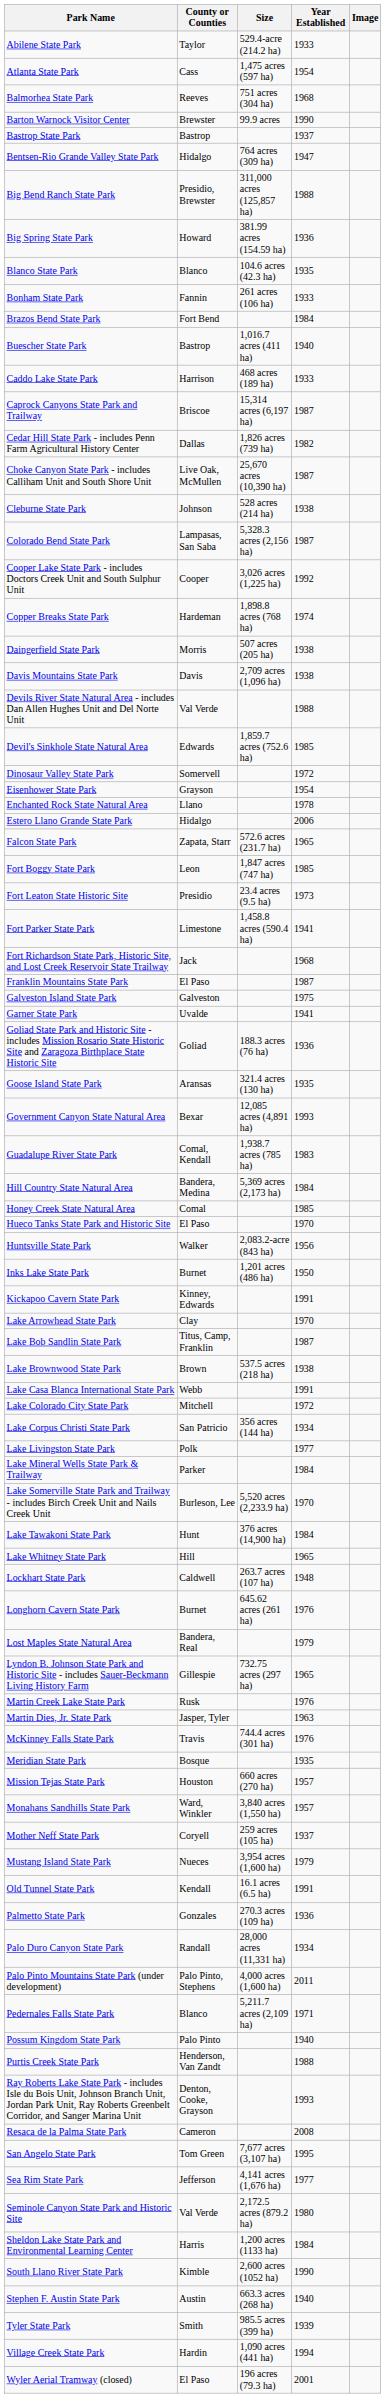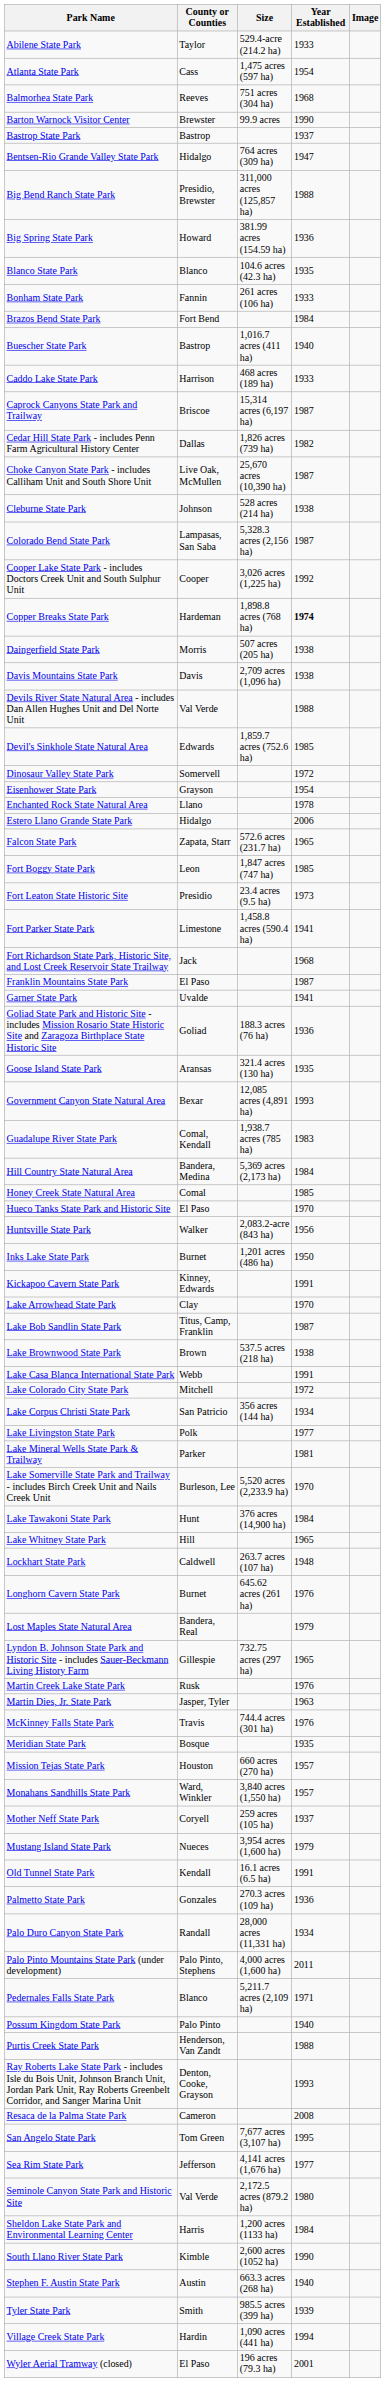 <table class="wikitable sortable">
 <tr>
 <th>Park Name</th>
 <th>County or Counties</th>
 <th data-sort-type=number>Size</th>
 <th>Year Established</th>
 <th>Image</th>
 </tr>
 <tr>
 <td><a href='#'>Abilene State Park</a></td>
 <td>Taylor</td>
 <td>529.4-acre (214.2 ha)</td>
 <td>1933</td>
 <td></td>
 </tr>
 <tr>
 <td><a href='#'>Atlanta State Park</a></td>
 <td>Cass</td>
 <td>1,475 acres (597 ha)</td>
 <td>1954</td>
 <td></td>
 </tr>
 <tr>
 <td><a href='#'>Balmorhea State Park</a></td>
 <td>Reeves</td>
 <td>751 acres (304 ha)</td>
 <td>1968</td>
 <td></td>
 </tr>
 <tr>
 <td><a href='#'>Barton Warnock Visitor Center</a></td>
 <td>Brewster</td>
 <td>99.9 acres</td>
 <td>1990</td>
 <td></td>
 </tr>
 <tr>
 <td><a href='#'>Bastrop State Park</a></td>
 <td>Bastrop</td>
 <td></td>
 <td>1937</td>
 <td></td>
 </tr>
 <tr>
 <td><a href='#'>Bentsen-Rio Grande Valley State Park</a></td>
 <td>Hidalgo</td>
 <td>764 acres (309 ha)</td>
 <td>1947</td>
 <td></td>
 </tr>
 <tr>
 <td><a href='#'>Big Bend Ranch State Park</a></td>
 <td>Presidio, Brewster</td>
 <td>311,000 acres (125,857 ha)</td>
 <td>1988</td>
 <td></td>
 </tr>
 <tr>
 <td><a href='#'>Big Spring State Park</a></td>
 <td>Howard</td>
 <td>381.99 acres (154.59 ha)</td>
 <td>1936</td>
 <td></td>
 </tr>
 <tr>
 <td><a href='#'>Blanco State Park</a></td>
 <td>Blanco</td>
 <td>104.6 acres (42.3 ha)</td>
 <td>1935</td>
 <td></td>
 </tr>
 <tr>
 <td><a href='#'>Bonham State Park</a></td>
 <td>Fannin</td>
 <td>261 acres (106 ha)</td>
 <td>1933</td>
 <td></td>
 </tr>
 <tr>
 <td><a href='#'>Brazos Bend State Park</a></td>
 <td>Fort Bend</td>
 <td></td>
 <td>1984</td>
 <td></td>
 </tr>
 <tr>
 <td><a href='#'>Buescher State Park</a></td>
 <td>Bastrop</td>
 <td>1,016.7 acres (411 ha)</td>
 <td>1940</td>
 <td></td>
 </tr>
 <tr>
 <td><a href='#'>Caddo Lake State Park</a></td>
 <td>Harrison</td>
 <td>468 acres (189 ha)</td>
 <td>1933</td>
 <td></td>
 </tr>
 <tr>
 <td><a href='#'>Caprock Canyons State Park and Trailway</a></td>
 <td>Briscoe</td>
 <td>15,314 acres (6,197 ha)</td>
 <td>1987</td>
 <td></td>
 </tr>
 <tr>
 <td><a href='#'>Cedar Hill State Park</a> - includes Penn Farm Agricultural History Center</td>
 <td>Dallas</td>
 <td>1,826 acres (739 ha)</td>
 <td>1982</td>
 <td></td>
 </tr>
 <tr>
 <td><a href='#'>Choke Canyon State Park</a> - includes Calliham Unit and South Shore Unit</td>
 <td>Live Oak, McMullen</td>
 <td>25,670 acres (10,390 ha)</td>
 <td>1987</td>
 <td></td>
 </tr>
 <tr>
 <td><a href='#'>Cleburne State Park</a></td>
 <td>Johnson</td>
 <td>528 acres (214 ha)</td>
 <td>1938</td>
 <td></td>
 </tr>
 <tr>
 <td><a href='#'>Colorado Bend State Park</a></td>
 <td>Lampasas, San Saba</td>
 <td>5,328.3 acres (2,156 ha)</td>
 <td>1987</td>
 <td></td>
 </tr>
 <tr>
 <td><a href='#'>Cooper Lake State Park</a> - includes Doctors Creek Unit and South Sulphur Unit</td>
 <td>Cooper</td>
 <td>3,026 acres (1,225 ha)</td>
 <td>1992</td>
 <td></td>
 </tr>
 <tr>
 <td><a href='#'>Copper Breaks State Park</a></td>
 <td>Hardeman</td>
 <td>1,898.8 acres (768 ha)</td>
-<td>1974</td>
+<td><strong>1974</strong></td>
 <td></td>
 </tr>
 <tr>
 <td><a href='#'>Daingerfield State Park</a></td>
 <td>Morris</td>
 <td>507 acres (205 ha)</td>
 <td>1938</td>
 <td></td>
 </tr>
 <tr>
 <td><a href='#'>Davis Mountains State Park</a></td>
 <td>Davis</td>
 <td>2,709 acres (1,096 ha)</td>
 <td>1938</td>
 <td></td>
 </tr>
 <tr>
 <td><a href='#'>Devils River State Natural Area</a> - includes Dan Allen Hughes Unit and Del Norte Unit</td>
 <td>Val Verde</td>
 <td></td>
 <td>1988</td>
 <td></td>
 </tr>
 <tr>
 <td><a href='#'>Devil's Sinkhole State Natural Area</a></td>
 <td>Edwards</td>
 <td>1,859.7 acres (752.6 ha)</td>
 <td>1985</td>
 <td></td>
 </tr>
 <tr>
 <td><a href='#'>Dinosaur Valley State Park</a></td>
 <td>Somervell</td>
 <td></td>
 <td>1972</td>
 <td></td>
 </tr>
 <tr>
 <td><a href='#'>Eisenhower State Park</a></td>
 <td>Grayson</td>
 <td></td>
 <td>1954</td>
 <td></td>
 </tr>
 <tr>
 <td><a href='#'>Enchanted Rock State Natural Area</a></td>
 <td>Llano</td>
 <td></td>
 <td>1978</td>
 <td></td>
 </tr>
 <tr>
 <td><a href='#'>Estero Llano Grande State Park</a></td>
 <td>Hidalgo</td>
 <td></td>
 <td>2006</td>
 <td></td>
 </tr>
 <tr>
 <td><a href='#'>Falcon State Park</a></td>
 <td>Zapata, Starr</td>
 <td>572.6 acres (231.7 ha)</td>
 <td>1965</td>
 </tr>
 <tr>
 <td><a href='#'>Fort Boggy State Park</a></td>
 <td>Leon</td>
 <td>1,847 acres (747 ha)</td>
 <td>1985</td>
 <td></td>
 </tr>
 <tr>
 <td><a href='#'>Fort Leaton State Historic Site</a></td>
 <td>Presidio</td>
 <td>23.4 acres (9.5 ha)</td>
 <td>1973</td>
 <td></td>
 </tr>
 <tr>
 <td><a href='#'>Fort Parker State Park</a></td>
 <td>Limestone</td>
 <td>1,458.8 acres (590.4 ha)</td>
 <td>1941</td>
 <td></td>
 </tr>
 <tr>
 <td><a href='#'>Fort Richardson State Park, Historic Site, and Lost Creek Reservoir State Trailway</a></td>
 <td>Jack</td>
 <td></td>
 <td>1968</td>
 <td></td>
 </tr>
 <tr>
 <td><a href='#'>Franklin Mountains State Park</a></td>
 <td>El Paso</td>
 <td></td>
 <td>1987</td>
-<td></td>
-</tr>
-<tr>
-<td><a href='#'>Galveston Island State Park</a></td>
-<td>Galveston</td>
-<td></td>
-<td>1975</td>
 <td></td>
 </tr>
 <tr>
 <td><a href='#'>Garner State Park</a></td>
 <td>Uvalde</td>
 <td></td>
 <td>1941</td>
 <td></td>
 </tr>
 <tr>
 <td><a href='#'>Goliad State Park and Historic Site</a> - includes <a href='#'>Mission Rosario State Historic Site</a> and <a href='#'>Zaragoza Birthplace State Historic Site</a></td>
 <td>Goliad</td>
 <td>188.3 acres (76 ha)</td>
 <td>1936</td>
 <td></td>
 </tr>
 <tr>
 <td><a href='#'>Goose Island State Park</a></td>
 <td>Aransas</td>
 <td>321.4 acres (130 ha)</td>
 <td>1935</td>
 <td></td>
 </tr>
 <tr>
 <td><a href='#'>Government Canyon State Natural Area</a></td>
 <td>Bexar</td>
 <td>12,085 acres (4,891 ha)</td>
 <td>1993</td>
 <td></td>
 </tr>
 <tr>
 <td><a href='#'>Guadalupe River State Park</a></td>
 <td>Comal, Kendall</td>
 <td>1,938.7 acres (785 ha)</td>
 <td>1983</td>
 <td></td>
 </tr>
 <tr>
 <td><a href='#'>Hill Country State Natural Area</a></td>
 <td>Bandera, Medina</td>
 <td>5,369 acres (2,173 ha)</td>
 <td>1984</td>
 <td></td>
 </tr>
 <tr>
 <td><a href='#'>Honey Creek State Natural Area</a></td>
 <td>Comal</td>
 <td></td>
 <td>1985</td>
 <td></td>
 </tr>
 <tr>
 <td><a href='#'>Hueco Tanks State Park and Historic Site</a></td>
 <td>El Paso</td>
 <td></td>
 <td>1970</td>
 <td></td>
 </tr>
 <tr>
 <td><a href='#'>Huntsville State Park</a></td>
 <td>Walker</td>
 <td>2,083.2-acre (843 ha)</td>
 <td>1956</td>
 <td></td>
 </tr>
 <tr>
 <td><a href='#'>Inks Lake State Park</a></td>
 <td>Burnet</td>
 <td>1,201 acres (486 ha)</td>
 <td>1950</td>
 <td></td>
 </tr>
 <tr>
 <td><a href='#'>Kickapoo Cavern State Park</a></td>
 <td>Kinney, Edwards</td>
 <td></td>
 <td>1991</td>
 <td></td>
 </tr>
 <tr>
 <td><a href='#'>Lake Arrowhead State Park</a></td>
 <td>Clay</td>
 <td></td>
 <td>1970</td>
 <td></td>
 </tr>
 <tr>
 <td><a href='#'>Lake Bob Sandlin State Park</a></td>
 <td>Titus, Camp, Franklin</td>
 <td></td>
 <td>1987</td>
 <td></td>
 </tr>
 <tr>
 <td><a href='#'>Lake Brownwood State Park</a></td>
 <td>Brown</td>
 <td>537.5 acres (218 ha)</td>
 <td>1938</td>
 <td></td>
 </tr>
 <tr>
 <td><a href='#'>Lake Casa Blanca International State Park</a></td>
 <td>Webb</td>
 <td></td>
 <td>1991</td>
 <td></td>
 </tr>
 <tr>
 <td><a href='#'>Lake Colorado City State Park</a></td>
 <td>Mitchell</td>
 <td></td>
 <td>1972</td>
 <td></td>
 </tr>
 <tr>
 <td><a href='#'>Lake Corpus Christi State Park</a></td>
 <td>San Patricio</td>
 <td>356 acres (144 ha)</td>
 <td>1934</td>
 <td></td>
 </tr>
 <tr>
 <td><a href='#'>Lake Livingston State Park</a></td>
 <td>Polk</td>
 <td></td>
 <td>1977</td>
 <td></td>
 </tr>
 <tr>
 <td><a href='#'>Lake Mineral Wells State Park & Trailway</a></td>
 <td>Parker</td>
 <td></td>
-<td>1984</td>
+<td>1981</td>
 <td></td>
 </tr>
 <tr>
 <td><a href='#'>Lake Somerville State Park and Trailway</a> - includes Birch Creek Unit and Nails Creek Unit</td>
 <td>Burleson, Lee</td>
 <td>5,520 acres (2,233.9 ha)</td>
 <td>1970</td>
 <td></td>
 </tr>
 <tr>
 <td><a href='#'>Lake Tawakoni State Park</a></td>
 <td>Hunt</td>
 <td>376 acres (14,900 ha)</td>
 <td>1984</td>
 <td></td>
 </tr>
 <tr>
 <td><a href='#'>Lake Whitney State Park</a></td>
 <td>Hill</td>
 <td></td>
 <td>1965</td>
 <td></td>
 </tr>
 <tr>
 <td><a href='#'>Lockhart State Park</a></td>
 <td>Caldwell</td>
 <td>263.7 acres (107 ha)</td>
 <td>1948</td>
 <td></td>
 </tr>
 <tr>
 <td><a href='#'>Longhorn Cavern State Park</a></td>
 <td>Burnet</td>
 <td>645.62 acres (261 ha)</td>
 <td>1976</td>
 <td></td>
 </tr>
 <tr>
 <td><a href='#'>Lost Maples State Natural Area</a></td>
 <td>Bandera, Real</td>
 <td></td>
 <td>1979</td>
 <td></td>
 </tr>
 <tr>
 <td><a href='#'>Lyndon B. Johnson State Park and Historic Site</a> - includes <a href='#'>Sauer-Beckmann Living History Farm</a></td>
 <td>Gillespie</td>
 <td>732.75 acres (297 ha)</td>
 <td>1965</td>
 <td></td>
 </tr>
 <tr>
 <td><a href='#'>Martin Creek Lake State Park</a></td>
 <td>Rusk</td>
 <td></td>
 <td>1976</td>
 <td></td>
 </tr>
 <tr>
 <td><a href='#'>Martin Dies, Jr. State Park</a></td>
 <td>Jasper, Tyler</td>
 <td></td>
 <td>1963</td>
 <td></td>
 </tr>
 <tr>
 <td><a href='#'>McKinney Falls State Park</a></td>
 <td>Travis</td>
 <td>744.4 acres (301 ha)</td>
 <td>1976</td>
 <td></td>
 </tr>
 <tr>
 <td><a href='#'>Meridian State Park</a></td>
 <td>Bosque</td>
 <td></td>
 <td>1935</td>
 <td></td>
 </tr>
 <tr>
 <td><a href='#'>Mission Tejas State Park</a></td>
 <td>Houston</td>
 <td>660 acres (270 ha)</td>
 <td>1957</td>
 <td></td>
 </tr>
 <tr>
 <td><a href='#'>Monahans Sandhills State Park</a></td>
 <td>Ward, Winkler</td>
 <td>3,840 acres (1,550 ha)</td>
 <td>1957</td>
 <td></td>
 </tr>
 <tr>
 <td><a href='#'>Mother Neff State Park</a></td>
 <td>Coryell</td>
 <td>259 acres (105 ha)</td>
 <td>1937</td>
 <td></td>
 </tr>
 <tr>
 <td><a href='#'>Mustang Island State Park</a></td>
 <td>Nueces</td>
 <td>3,954 acres (1,600 ha)</td>
 <td>1979</td>
 <td></td>
 </tr>
 <tr>
 <td><a href='#'>Old Tunnel State Park</a></td>
 <td>Kendall</td>
 <td>16.1 acres (6.5 ha)</td>
 <td>1991</td>
 <td></td>
 </tr>
 <tr>
 <td><a href='#'>Palmetto State Park</a></td>
 <td>Gonzales</td>
 <td>270.3 acres (109 ha)</td>
 <td>1936</td>
 <td></td>
 </tr>
 <tr>
 <td><a href='#'>Palo Duro Canyon State Park</a></td>
 <td>Randall</td>
 <td>28,000 acres (11,331 ha)</td>
 <td>1934</td>
 <td></td>
 </tr>
 <tr>
 <td><a href='#'>Palo Pinto Mountains State Park</a> (under development)</td>
 <td>Palo Pinto, Stephens</td>
 <td>4,000 acres (1,600 ha)</td>
 <td>2011</td>
 <td></td>
 </tr>
 <tr>
 <td><a href='#'>Pedernales Falls State Park</a></td>
 <td>Blanco</td>
 <td>5,211.7 acres (2,109 ha)</td>
 <td>1971</td>
 <td></td>
 </tr>
 <tr>
 <td><a href='#'>Possum Kingdom State Park</a></td>
 <td>Palo Pinto</td>
 <td></td>
 <td>1940</td>
 <td></td>
 </tr>
 <tr>
 <td><a href='#'>Purtis Creek State Park</a></td>
 <td>Henderson, Van Zandt</td>
 <td></td>
 <td>1988</td>
 <td></td>
 </tr>
 <tr>
 <td><a href='#'>Ray Roberts Lake State Park</a> - includes Isle du Bois Unit, Johnson Branch Unit, Jordan Park Unit, Ray Roberts Greenbelt Corridor, and Sanger Marina Unit</td>
 <td>Denton, Cooke, Grayson</td>
 <td></td>
 <td>1993</td>
 <td></td>
 </tr>
 <tr>
 <td><a href='#'>Resaca de la Palma State Park</a></td>
 <td>Cameron</td>
 <td></td>
 <td>2008</td>
 <td></td>
 </tr>
 <tr>
 <td><a href='#'>San Angelo State Park</a></td>
 <td>Tom Green</td>
 <td>7,677 acres (3,107 ha)</td>
 <td>1995</td>
 <td></td>
 </tr>
 <tr>
 <td><a href='#'>Sea Rim State Park</a></td>
 <td>Jefferson</td>
 <td>4,141 acres (1,676 ha)</td>
 <td>1977</td>
 <td></td>
 </tr>
 <tr>
 <td><a href='#'>Seminole Canyon State Park and Historic Site</a></td>
 <td>Val Verde</td>
 <td>2,172.5 acres (879.2 ha)</td>
 <td>1980</td>
 <td></td>
 </tr>
 <tr>
 <td><a href='#'>Sheldon Lake State Park and Environmental Learning Center</a></td>
 <td>Harris</td>
 <td>1,200 acres (1133 ha)</td>
 <td>1984</td>
 <td></td>
 </tr>
 <tr>
 <td><a href='#'>South Llano River State Park</a></td>
 <td>Kimble</td>
 <td>2,600 acres (1052 ha)</td>
 <td>1990</td>
 <td></td>
 </tr>
 <tr>
 <td><a href='#'>Stephen F. Austin State Park</a></td>
 <td>Austin</td>
 <td>663.3 acres (268 ha)</td>
 <td>1940</td>
 <td></td>
 </tr>
 <tr>
 <td><a href='#'>Tyler State Park</a></td>
 <td>Smith</td>
 <td>985.5 acres (399 ha)</td>
 <td>1939</td>
 <td></td>
 </tr>
 <tr>
 <td><a href='#'>Village Creek State Park</a></td>
 <td>Hardin</td>
 <td>1,090 acres (441 ha)</td>
 <td>1994</td>
 <td></td>
 </tr>
 <tr>
 <td><a href='#'>Wyler Aerial Tramway</a> (closed)</td>
 <td>El Paso</td>
 <td>196 acres (79.3 ha)</td>
 <td>2001</td>
 <td></td>
 </tr>
 </table>
